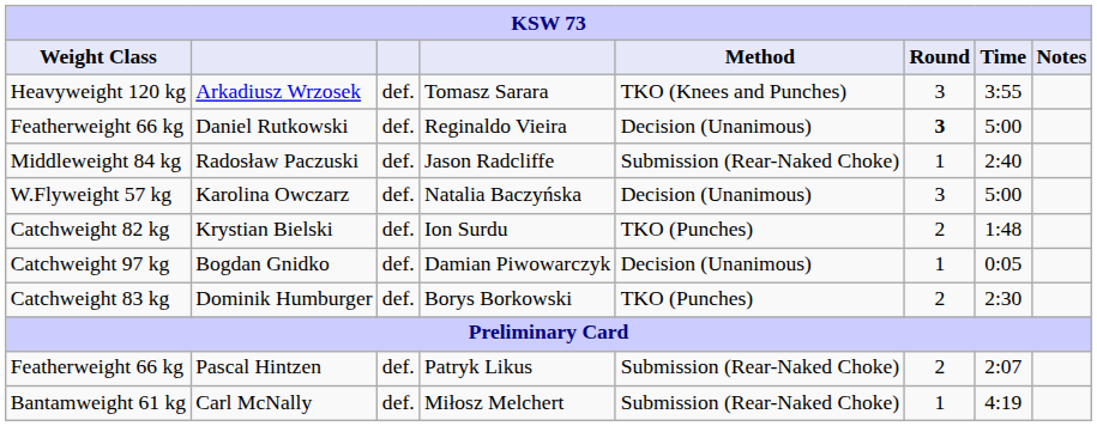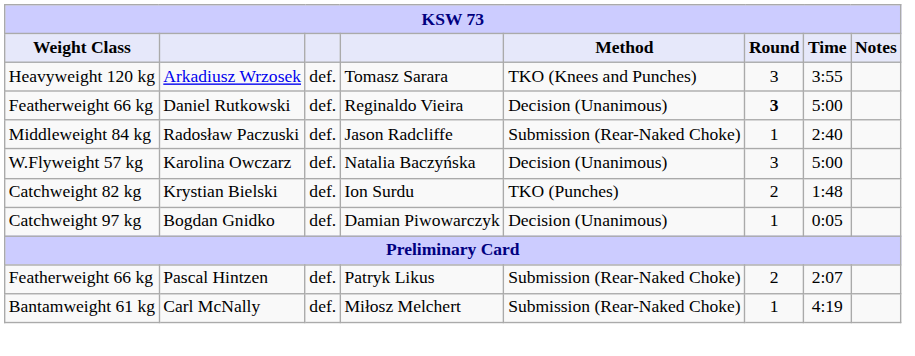 <table class="wikitable" style="font-size: 80%;">
 <tr>
 <th colspan="8" style="background-color: #ccf; color: #000080; text-align: center;"><strong>KSW 73</strong></th>
 </tr>
 <tr>
 <th colspan="1" style="background-color: #E6E8FA; color: #000000; text-align: center;">Weight Class</th>
 <th colspan="1" style="background-color: #E6E8FA; color: #000000; text-align: center;"></th>
 <th colspan="1" style="background-color: #E6E8FA; color: #000000; text-align: center;"></th>
 <th colspan="1" style="background-color: #E6E8FA; color: #000000; text-align: center;"></th>
 <th colspan="1" style="background-color: #E6E8FA; color: #000000; text-align: center;">Method</th>
 <th colspan="1" style="background-color: #E6E8FA; color: #000000; text-align: center;">Round</th>
 <th colspan="1" style="background-color: #E6E8FA; color: #000000; text-align: center;">Time</th>
 <th colspan="1" style="background-color: #E6E8FA; color: #000000; text-align: center;">Notes</th>
 </tr>
 <tr>
 <td>Heavyweight 120 kg</td>
 <td> <a href='#'>Arkadiusz Wrzosek</a></td>
 <td align=center>def.</td>
 <td> Tomasz Sarara</td>
 <td>TKO (Knees and Punches)</td>
 <td align=center>3</td>
 <td align=center>3:55</td>
 <td></td>
 </tr>
 <tr>
 <td>Featherweight 66 kg</td>
 <td> Daniel Rutkowski</td>
 <td align=center>def.</td>
 <td> Reginaldo Vieira</td>
 <td>Decision (Unanimous)</td>
 <td align=center><strong>3</strong></td>
 <td align=center>5:00</td>
 <td></td>
 </tr>
 <tr>
 <td>Middleweight 84 kg</td>
 <td> Radosław Paczuski</td>
 <td align=center>def.</td>
 <td> Jason Radcliffe</td>
 <td>Submission (Rear-Naked Choke)</td>
 <td align=center>1</td>
 <td align=center>2:40</td>
 <td></td>
 </tr>
 <tr>
 <td>W.Flyweight 57 kg</td>
 <td> Karolina Owczarz</td>
 <td align=center>def.</td>
 <td> Natalia Baczyńska</td>
 <td>Decision (Unanimous)</td>
 <td align=center>3</td>
 <td align=center>5:00</td>
 <td></td>
 </tr>
 <tr>
 <td>Catchweight 82 kg</td>
 <td> Krystian Bielski</td>
 <td align=center>def.</td>
 <td> Ion Surdu</td>
 <td>TKO (Punches)</td>
 <td align=center>2</td>
 <td align=center>1:48</td>
 <td></td>
 </tr>
 <tr>
 <td>Catchweight 97 kg</td>
 <td> Bogdan Gnidko</td>
 <td align=center>def.</td>
 <td> Damian Piwowarczyk</td>
 <td>Decision (Unanimous)</td>
 <td align=center>1</td>
 <td align=center>0:05</td>
 <td></td>
 </tr>
 <tr>
-<td>Catchweight 83 kg</td>
-<td> Dominik Humburger</td>
-<td align=center>def.</td>
-<td> Borys Borkowski</td>
-<td>TKO (Punches)</td>
-<td align=center>2</td>
-<td align=center>2:30</td>
-<td></td>
-</tr>
-<tr>
 <th colspan="8" style="background-color: #ccf; color: #000080; text-align: center;"><strong>Preliminary Card</strong></th>
 </tr>
 <tr>
 <td>Featherweight 66 kg</td>
 <td> Pascal Hintzen</td>
 <td align=center>def.</td>
 <td> Patryk Likus</td>
 <td>Submission (Rear-Naked Choke)</td>
 <td align=center>2</td>
 <td align=center>2:07</td>
 <td></td>
 </tr>
 <tr>
 <td>Bantamweight 61 kg</td>
 <td> Carl McNally</td>
 <td align=center>def.</td>
 <td> Miłosz Melchert</td>
 <td>Submission (Rear-Naked Choke)</td>
 <td align=center>1</td>
 <td align=center>4:19</td>
 <td></td>
 </tr>
 </table>
